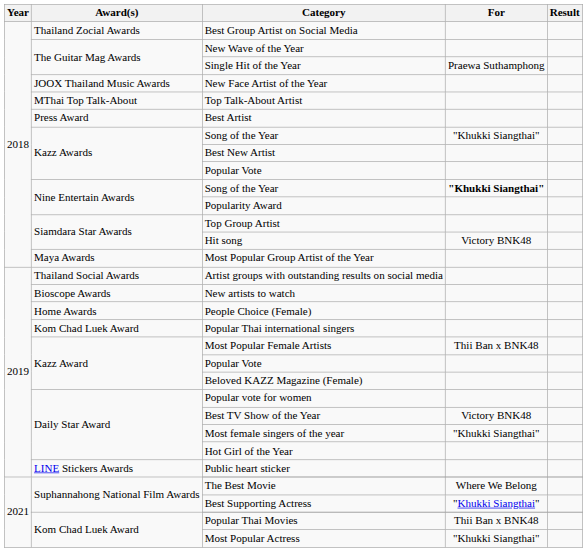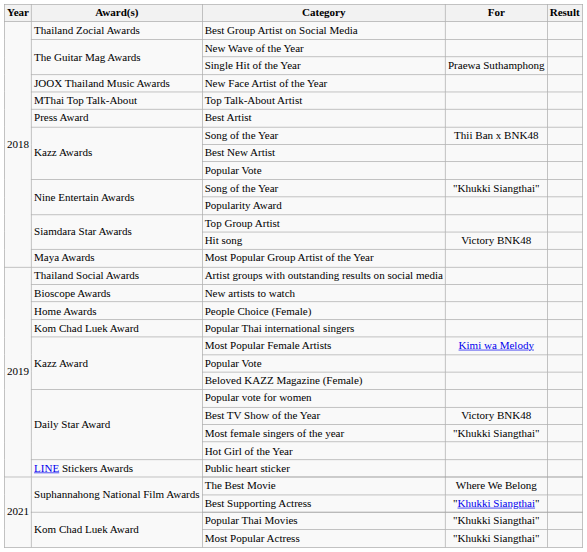 <table class="wikitable">
 <tr>
 <th>Year</th>
 <th>Award(s)</th>
 <th>Category</th>
 <th>For</th>
 <th>Result</th>
 </tr>
 <tr>
 <td rowspan="14">2018</td>
 <td>Thailand Zocial Awards</td>
 <td>Best Group Artist on Social Media</td>
 <td></td>
 <td></td>
 </tr>
 <tr>
 <td rowspan="2">The Guitar Mag Awards</td>
 <td>New Wave of the Year</td>
 <td></td>
 <td></td>
 </tr>
 <tr>
 <td>Single Hit of the Year</td>
 <td align=center>Praewa Suthamphong</td>
 <td></td>
 </tr>
 <tr>
 <td>JOOX Thailand Music Awards</td>
 <td>New Face Artist of the Year</td>
 <td></td>
 <td></td>
 </tr>
 <tr>
 <td>MThai Top Talk-About</td>
 <td>Top Talk-About Artist</td>
 <td></td>
 <td></td>
 </tr>
 <tr>
 <td>Press Award</td>
 <td>Best Artist</td>
 <td></td>
 <td></td>
 </tr>
 <tr>
 <td rowspan="3">Kazz Awards</td>
 <td>Song of the Year</td>
-<td align="center">"Khukki Siangthai"</td>
+<td align=center>Thii Ban x BNK48</td>
 <td></td>
 </tr>
 <tr>
 <td>Best New Artist</td>
 <td></td>
 <td></td>
 </tr>
 <tr>
 <td>Popular Vote</td>
 <td></td>
 <td></td>
 </tr>
 <tr>
 <td rowspan="2">Nine Entertain Awards</td>
 <td>Song of the Year</td>
-<td align="center"><strong>"Khukki Siangthai"</strong></td>
+<td align="center">"Khukki Siangthai"</td>
 <td></td>
 </tr>
 <tr>
 <td>Popularity Award</td>
 <td></td>
 <td></td>
 </tr>
 <tr>
 <td rowspan="2">Siamdara Star Awards</td>
 <td>Top Group Artist</td>
 <td></td>
 <td></td>
 </tr>
 <tr>
 <td>Hit song</td>
 <td align="center">Victory BNK48</td>
 <td></td>
 </tr>
 <tr>
 <td>Maya Awards</td>
 <td>Most Popular Group Artist of the Year</td>
 <td></td>
 <td></td>
 </tr>
 <tr>
 <td rowspan="12">2019</td>
 <td>Thailand Social Awards</td>
 <td>Artist groups with outstanding results on social media</td>
 <td></td>
 <td></td>
 </tr>
 <tr>
 <td>Bioscope Awards</td>
 <td>New artists to watch</td>
 <td></td>
 <td></td>
 </tr>
 <tr>
 <td>Home Awards</td>
 <td>People Choice (Female)</td>
 <td></td>
 <td></td>
 </tr>
 <tr>
 <td>Kom Chad Luek Award</td>
 <td>Popular Thai international singers</td>
 <td></td>
 <td></td>
 </tr>
 <tr>
 <td rowspan="3">Kazz Award</td>
 <td>Most Popular Female Artists</td>
-<td align=center>Thii Ban x BNK48</td>
+<td align="center"><a href='#'>Kimi wa Melody</a></td>
 <td></td>
 </tr>
 <tr>
 <td>Popular Vote</td>
 <td></td>
 <td></td>
 </tr>
 <tr>
 <td>Beloved KAZZ Magazine (Female)</td>
 <td></td>
 <td></td>
 </tr>
 <tr>
 <td rowspan="4">Daily Star Award</td>
 <td>Popular vote for women</td>
 <td></td>
 <td></td>
 </tr>
 <tr>
 <td>Best TV Show of the Year</td>
 <td align="center">Victory BNK48</td>
 <td></td>
 </tr>
 <tr>
 <td>Most female singers of the year</td>
 <td align="center">"Khukki Siangthai"</td>
 <td></td>
 </tr>
 <tr>
 <td>Hot Girl of the Year</td>
 <td></td>
 <td></td>
 </tr>
 <tr>
 <td><a href='#'>LINE</a> Stickers Awards</td>
 <td>Public heart sticker</td>
 <td></td>
 <td></td>
 </tr>
 <tr>
 <td rowspan="6">2021</td>
 <td rowspan="3">Suphannahong National Film Awards</td>
 </tr>
 <tr>
 <td>The Best Movie</td>
 <td align=center>Where We Belong</td>
 <td></td>
 </tr>
 <tr>
 <td>Best Supporting Actress</td>
 <td align="center">"<a href='#'>Khukki Siangthai</a>"</td>
 <td></td>
 </tr>
 <tr>
 <td rowspan="3">Kom Chad Luek Award</td>
 </tr>
 <tr>
 <td>Popular Thai Movies</td>
-<td align=center>Thii Ban x BNK48</td>
+<td align="center">"Khukki Siangthai"</td>
 <td></td>
 </tr>
 <tr>
 <td>Most Popular Actress</td>
 <td align="center">"Khukki Siangthai"</td>
 <td></td>
 </tr>
 </table>
